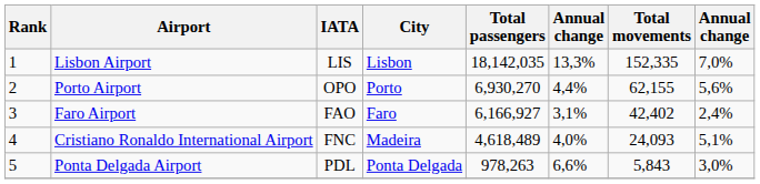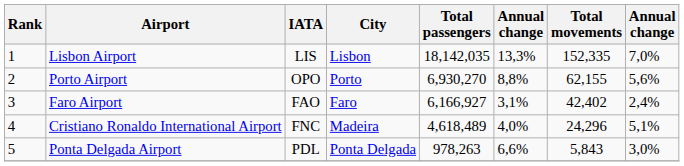 <table class="wikitable">
 <tr>
 <th>Rank</th>
 <th>Airport</th>
 <th>IATA</th>
 <th>City</th>
 <th>Total<br>passengers</th>
 <th>Annual<br>change</th>
 <th>Total<br>movements</th>
 <th>Annual<br>change</th>
 </tr>
 <tr>
 <td>1</td>
 <td><a href='#'>Lisbon Airport</a></td>
 <td align="center">LIS</td>
 <td><a href='#'>Lisbon</a></td>
 <td align="center">18,142,035</td>
 <td align="left"> 13,3%</td>
 <td align="center">152,335</td>
 <td align="left"> 7,0%</td>
 </tr>
 <tr>
 <td>2</td>
 <td><a href='#'>Porto Airport</a></td>
 <td align="center">OPO</td>
 <td><a href='#'>Porto</a></td>
 <td align="center">6,930,270</td>
-<td align="left"> 4,4%</td>
+<td align="left"> 8,8%</td>
 <td align="center">62,155</td>
 <td align="left"> 5,6%</td>
 </tr>
 <tr>
 <td>3</td>
 <td><a href='#'>Faro Airport</a></td>
 <td align="center">FAO</td>
 <td><a href='#'>Faro</a></td>
 <td align="center">6,166,927</td>
 <td align="left"> 3,1%</td>
 <td align="center">42,402</td>
 <td align="left"> 2,4%</td>
 </tr>
 <tr>
 <td>4</td>
 <td><a href='#'>Cristiano Ronaldo International Airport</a></td>
 <td align="center">FNC</td>
 <td><a href='#'>Madeira</a></td>
 <td align="center">4,618,489</td>
 <td align="left"> 4,0%</td>
-<td align="center">24,093</td>
+<td align="center">24,296</td>
 <td align="left"> 5,1%</td>
 </tr>
 <tr>
 <td>5</td>
 <td><a href='#'>Ponta Delgada Airport</a></td>
 <td align="center">PDL</td>
 <td><a href='#'>Ponta Delgada</a></td>
 <td align="center">978,263</td>
 <td align="left"> 6,6%</td>
 <td align="center">5,843</td>
 <td align="left"> 3,0%</td>
 </tr>
 <tr>
 </tr>
 </table>
